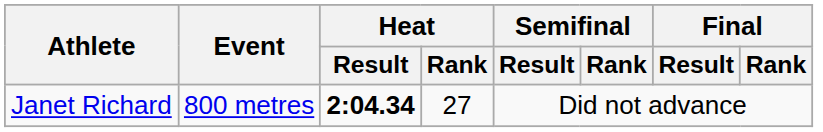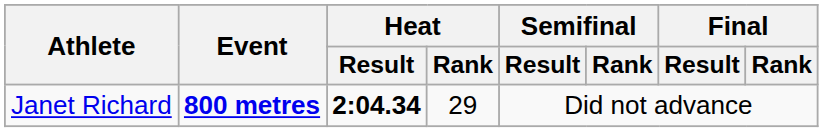 <table class=wikitable style=font-size:90%>
 <tr>
 <th rowspan=2>Athlete</th>
 <th rowspan=2>Event</th>
 <th colspan=2>Heat</th>
 <th colspan=2>Semifinal</th>
 <th colspan=2>Final</th>
 </tr>
 <tr style=font-size:95%>
 <th>Result</th>
 <th>Rank</th>
 <th>Result</th>
 <th>Rank</th>
 <th>Result</th>
 <th>Rank</th>
 </tr>
 <tr align=center>
 <td align=left><a href='#'>Janet Richard</a></td>
-<td align=left><a href='#'>800 metres</a></td>
+<td align=left><strong><a href='#'>800 metres</a></strong></td>
 <td><strong>2:04.34</strong></td>
-<td>27</td>
+<td>29</td>
 <td colspan=4>Did not advance</td>
 </tr>
 </table>
